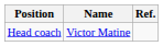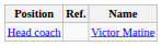 <table class="wikitable">
 <tr>
 <th>Position</th>
+<th>Ref.</th>
 <th>Name</th>
-<th>Ref.</th>
 </tr>
 <tr>
 <td><a href='#'>Head coach</a></td>
+<td><br></td>
 <td> <a href='#'>Victor Matine</a></td>
-<td><br></td>
 </tr>
 </table>
